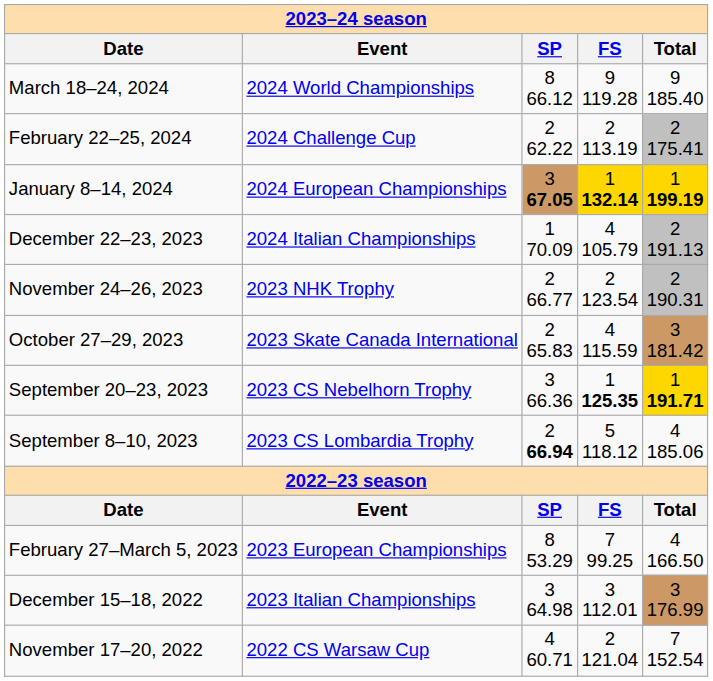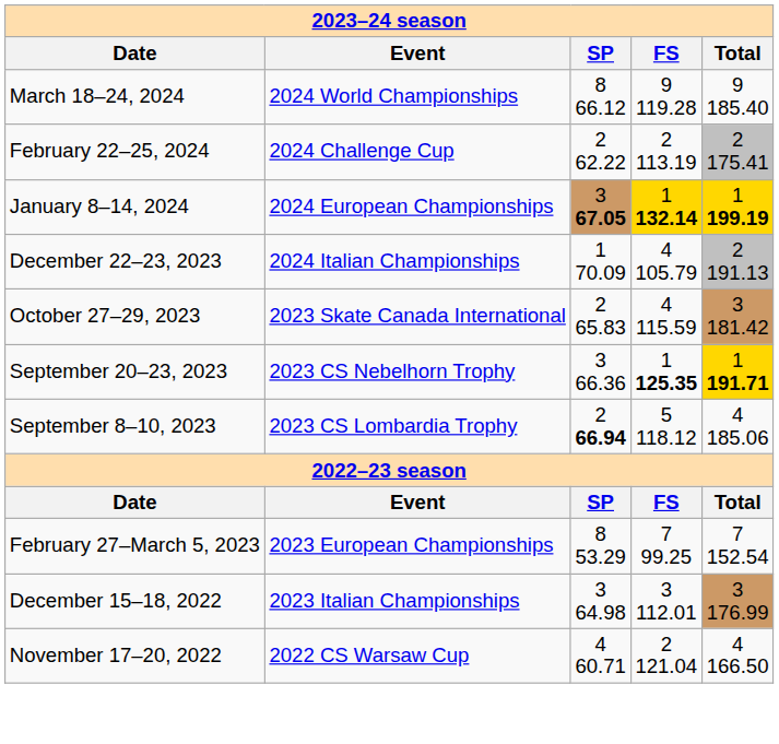 <table class="wikitable">
 <tr>
 <td style="background-color: #ffdead; " colspan=5 align=center><a href='#'><strong>2023–24 season</strong></a></td>
 </tr>
 <tr>
 <th>Date</th>
 <th>Event</th>
 <th><a href='#'>SP</a></th>
 <th><a href='#'>FS</a></th>
 <th>Total</th>
 </tr>
 <tr>
 <td>March 18–24, 2024</td>
 <td><a href='#'>2024 World Championships</a></td>
 <td align=center>8 <br> 66.12</td>
 <td align=center>9 <br> 119.28</td>
 <td align=center>9 <br> 185.40</td>
 </tr>
 <tr>
 <td>February 22–25, 2024</td>
 <td><a href='#'>2024 Challenge Cup</a></td>
 <td align=center>2 <br> 62.22</td>
 <td align=center>2 <br> 113.19</td>
 <td align=center bgcolor=silver>2 <br> 175.41</td>
 </tr>
 <tr>
 <td>January 8–14, 2024</td>
 <td><a href='#'>2024 European Championships</a></td>
 <td align=center bgcolor=cc9966>3 <br> <strong>67.05</strong></td>
 <td align=center bgcolor=gold>1 <br> <strong>132.14</strong></td>
 <td align=center bgcolor=gold>1 <br> <strong>199.19</strong></td>
 </tr>
 <tr>
 <td>December 22–23, 2023</td>
 <td><a href='#'>2024 Italian Championships</a></td>
 <td align=center>1 <br> 70.09</td>
 <td align=center>4 <br> 105.79</td>
 <td align=center bgcolor=silver>2 <br> 191.13</td>
 </tr>
 <tr>
-<td>November 24–26, 2023</td>
-<td><a href='#'>2023 NHK Trophy</a></td>
-<td align=center>2 <br> 66.77</td>
-<td align=center>2 <br> 123.54</td>
-<td align=center bgcolor=silver>2 <br> 190.31</td>
-</tr>
-<tr>
 <td>October 27–29, 2023</td>
 <td><a href='#'>2023 Skate Canada International</a></td>
 <td align=center>2 <br> 65.83</td>
 <td align=center>4 <br> 115.59</td>
 <td align=center bgcolor=cc9966>3 <br> 181.42</td>
 </tr>
 <tr>
 <td>September 20–23, 2023</td>
 <td><a href='#'>2023 CS Nebelhorn Trophy</a></td>
 <td align=center>3 <br> 66.36</td>
 <td align=center>1 <br> <strong>125.35</strong></td>
 <td align=center bgcolor=gold>1 <br> <strong>191.71</strong></td>
 </tr>
 <tr>
 <td>September 8–10, 2023</td>
 <td><a href='#'>2023 CS Lombardia Trophy</a></td>
 <td align=center>2 <br> <strong>66.94</strong></td>
 <td align=center>5 <br> 118.12</td>
 <td align=center>4 <br> 185.06</td>
 </tr>
 <tr>
 <th colspan="5" style="background: #ffdead; text-align:center;"><strong><a href='#'>2022–23 season</a></strong></th>
 </tr>
 <tr>
 <th>Date</th>
 <th>Event</th>
 <th><a href='#'>SP</a></th>
 <th><a href='#'>FS</a></th>
 <th>Total</th>
 </tr>
 <tr>
 <td>February 27–March 5, 2023</td>
 <td><a href='#'>2023 European Championships</a></td>
 <td align=center>8 <br> 53.29</td>
 <td align=center>7 <br> 99.25</td>
-<td align=center>4 <br> 166.50</td>
+<td align=center>7 <br> 152.54</td>
 </tr>
 <tr>
 <td>December 15–18, 2022</td>
 <td><a href='#'>2023 Italian Championships</a></td>
 <td align=center>3 <br> 64.98</td>
 <td align=center>3 <br> 112.01</td>
 <td align=center bgcolor=cc9966>3 <br> 176.99</td>
 </tr>
 <tr>
 <td>November 17–20, 2022</td>
 <td><a href='#'>2022 CS Warsaw Cup</a></td>
 <td align=center>4 <br> 60.71</td>
 <td align=center>2 <br> 121.04</td>
-<td align=center>7 <br> 152.54</td>
+<td align=center>4 <br> 166.50</td>
 </tr>
 </table>
